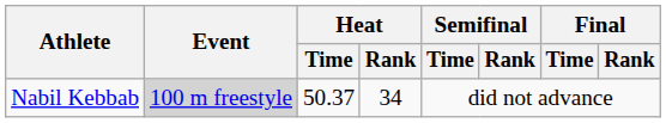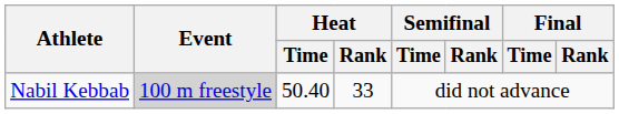 <table class=wikitable style="font-size:90%">
 <tr>
 <th rowspan="2">Athlete</th>
 <th rowspan="2">Event</th>
 <th colspan="2">Heat</th>
 <th colspan="2">Semifinal</th>
 <th colspan="2">Final</th>
 </tr>
 <tr style="font-size:95%">
 <th>Time</th>
 <th>Rank</th>
 <th>Time</th>
 <th>Rank</th>
 <th>Time</th>
 <th>Rank</th>
 </tr>
 <tr align=center>
 <td align=left><a href='#'>Nabil Kebbab</a></td>
 <td align=left style="background: lightgrey;"><a href='#'>100 m freestyle</a></td>
-<td>50.37</td>
-<td>34</td>
+<td>50.40</td>
+<td>33</td>
 <td colspan=4>did not advance</td>
 </tr>
 </table>
